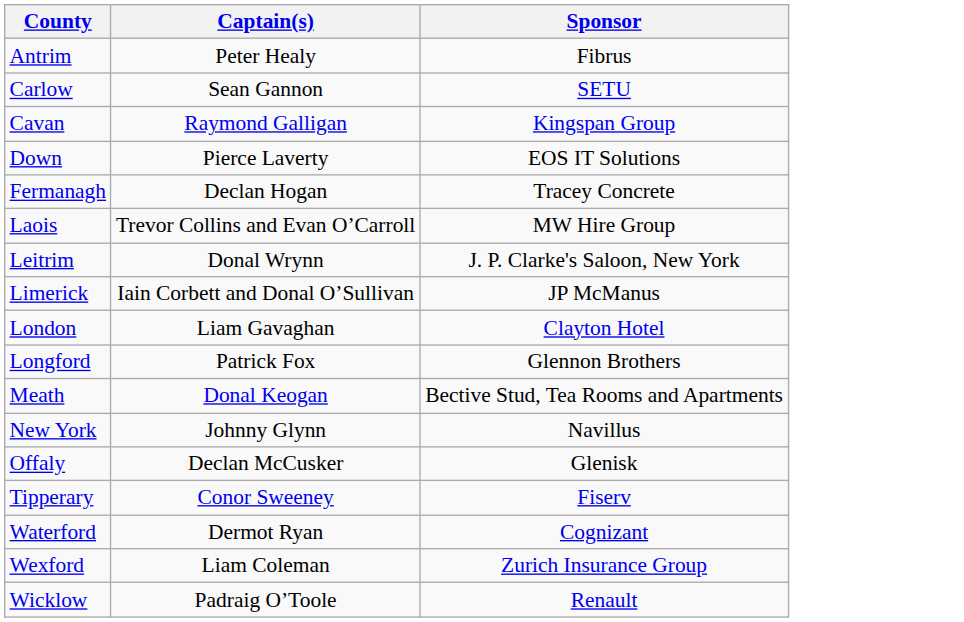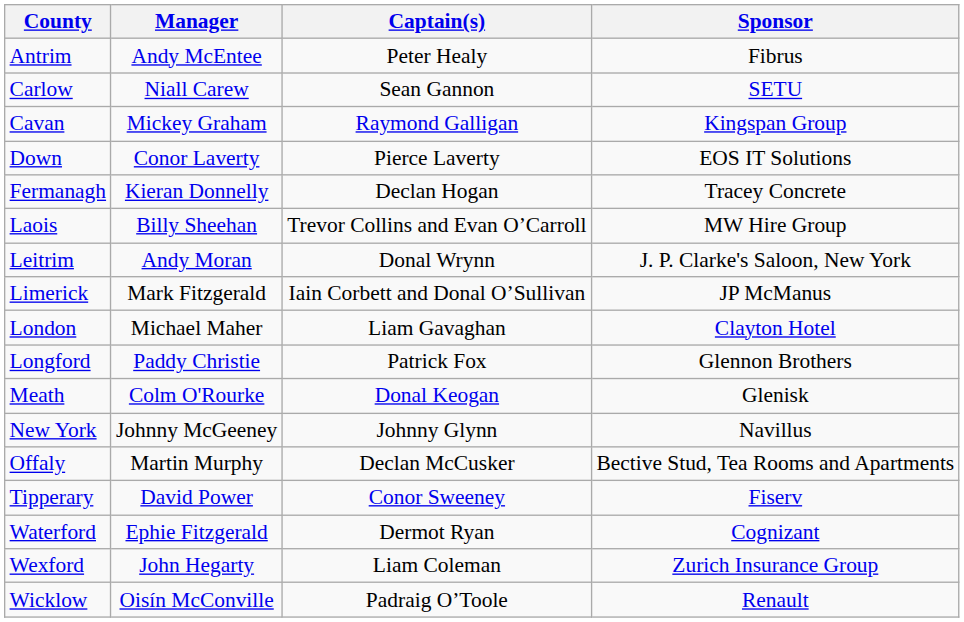 <table class="wikitable sortable" style="text-align:center">
 <tr>
 <th><a href='#'>County</a></th>
+<th><a href='#'>Manager</a></th>
 <th><a href='#'>Captain(s)</a></th>
 <th><a href='#'>Sponsor</a></th>
 </tr>
 <tr>
 <td style="text-align:left"> <a href='#'>Antrim</a></td>
+<td><a href='#'>Andy McEntee</a></td>
 <td>Peter Healy</td>
 <td>Fibrus</td>
 </tr>
 <tr>
 <td style="text-align:left"> <a href='#'>Carlow</a></td>
+<td><a href='#'>Niall Carew</a></td>
 <td>Sean Gannon</td>
 <td><a href='#'>SETU</a></td>
 </tr>
 <tr>
 <td style="text-align:left"> <a href='#'>Cavan</a></td>
+<td><a href='#'>Mickey Graham</a></td>
 <td><a href='#'>Raymond Galligan</a></td>
 <td><a href='#'>Kingspan Group</a></td>
 </tr>
 <tr>
 <td style="text-align:left"> <a href='#'>Down</a></td>
+<td><a href='#'>Conor Laverty</a></td>
 <td>Pierce Laverty</td>
 <td>EOS IT Solutions</td>
 </tr>
 <tr>
 <td style="text-align:left"> <a href='#'>Fermanagh</a></td>
+<td><a href='#'>Kieran Donnelly</a></td>
 <td>Declan Hogan</td>
 <td>Tracey Concrete</td>
 </tr>
 <tr>
 <td style="text-align:left"> <a href='#'>Laois</a></td>
+<td><a href='#'>Billy Sheehan</a></td>
 <td>Trevor Collins and Evan O’Carroll</td>
 <td>MW Hire Group</td>
 </tr>
 <tr>
 <td style="text-align:left"> <a href='#'>Leitrim</a></td>
+<td><a href='#'>Andy Moran</a></td>
 <td>Donal Wrynn</td>
 <td>J. P. Clarke's Saloon, New York</td>
 </tr>
 <tr>
 <td style="text-align:left"> <a href='#'>Limerick</a></td>
+<td>Mark Fitzgerald</td>
 <td>Iain Corbett and Donal O’Sullivan</td>
 <td>JP McManus</td>
 </tr>
 <tr>
 <td style="text-align:left"> <a href='#'>London</a></td>
+<td>Michael Maher</td>
 <td>Liam Gavaghan</td>
 <td><a href='#'>Clayton Hotel</a></td>
 </tr>
 <tr>
 <td style="text-align:left"> <a href='#'>Longford</a></td>
+<td><a href='#'>Paddy Christie</a></td>
 <td>Patrick Fox</td>
 <td>Glennon Brothers</td>
 </tr>
 <tr>
 <td style="text-align:left"> <a href='#'>Meath</a></td>
+<td><a href='#'>Colm O'Rourke</a></td>
 <td><a href='#'>Donal Keogan</a></td>
-<td>Bective Stud, Tea Rooms and Apartments</td>
+<td>Glenisk</td>
 </tr>
 <tr>
 <td style="text-align:left"> <a href='#'>New York</a></td>
+<td>Johnny McGeeney</td>
 <td>Johnny Glynn</td>
 <td>Navillus</td>
 </tr>
 <tr>
 <td style="text-align:left"> <a href='#'>Offaly</a></td>
+<td>Martin Murphy</td>
 <td>Declan McCusker</td>
-<td>Glenisk</td>
+<td>Bective Stud, Tea Rooms and Apartments</td>
 </tr>
 <tr>
 <td style="text-align:left"> <a href='#'>Tipperary</a></td>
+<td><a href='#'>David Power</a></td>
 <td><a href='#'>Conor Sweeney</a></td>
 <td><a href='#'>Fiserv</a></td>
 </tr>
 <tr>
 <td style="text-align:left"> <a href='#'>Waterford</a></td>
+<td><a href='#'>Ephie Fitzgerald</a></td>
 <td>Dermot Ryan</td>
 <td><a href='#'>Cognizant</a></td>
 </tr>
 <tr>
 <td style="text-align:left"> <a href='#'>Wexford</a></td>
+<td><a href='#'>John Hegarty</a></td>
 <td>Liam Coleman</td>
 <td><a href='#'>Zurich Insurance Group</a></td>
 </tr>
 <tr>
 <td style="text-align:left"> <a href='#'>Wicklow</a></td>
+<td><a href='#'>Oisín McConville</a></td>
 <td>Padraig O’Toole</td>
 <td><a href='#'>Renault</a></td>
 </tr>
 </table>
